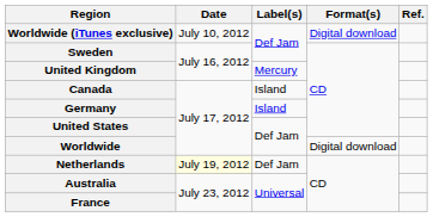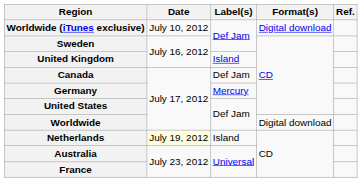 <table class="wikitable plainrowheaders">
 <tr>
 <th scope="col">Region</th>
 <th scope="col">Date</th>
 <th scope="col">Label(s)</th>
 <th scope="col">Format(s)</th>
 <th scope="col">Ref.</th>
 </tr>
 <tr>
 <th scope="row">Worldwide (<a href='#'>iTunes</a> exclusive)</th>
 <td>July 10, 2012</td>
 <td rowspan="2"><a href='#'>Def Jam</a></td>
 <td><a href='#'>Digital download</a></td>
 <td></td>
 </tr>
 <tr>
 <th scope="row">Sweden</th>
 <td rowspan="2">July 16, 2012</td>
 <td rowspan="5"><a href='#'>CD</a></td>
 <td></td>
 </tr>
 <tr>
 <th scope="row">United Kingdom</th>
-<td><a href='#'>Mercury</a></td>
+<td><a href='#'>Island</a></td>
 <td></td>
 </tr>
 <tr>
 <th scope="row">Canada</th>
 <td rowspan="4">July 17, 2012</td>
-<td>Island</td>
+<td>Def Jam</td>
 <td></td>
 </tr>
 <tr>
 <th scope="row">Germany</th>
-<td><a href='#'>Island</a></td>
+<td><a href='#'>Mercury</a></td>
 <td></td>
 </tr>
 <tr>
 <th scope="row">United States</th>
 <td rowspan="2">Def Jam</td>
 <td></td>
 </tr>
 <tr>
 <th scope="row">Worldwide</th>
 <td>Digital download</td>
 <td></td>
 </tr>
 <tr>
 <th scope="row">Netherlands</th>
 <td style="background: lightyellow;">July 19, 2012</td>
-<td>Def Jam</td>
+<td>Island</td>
 <td rowspan="3">CD</td>
 <td></td>
 </tr>
 <tr>
 <th scope="row">Australia</th>
 <td rowspan="2">July 23, 2012</td>
 <td rowspan="2"><a href='#'>Universal</a></td>
 <td></td>
 </tr>
 <tr>
 <th scope="row">France</th>
 <td></td>
 </tr>
 </table>
